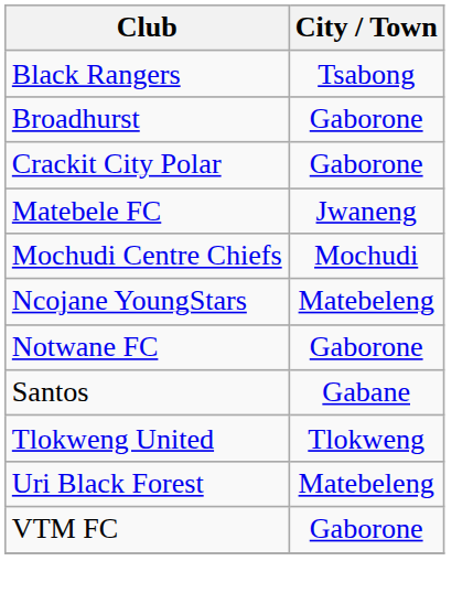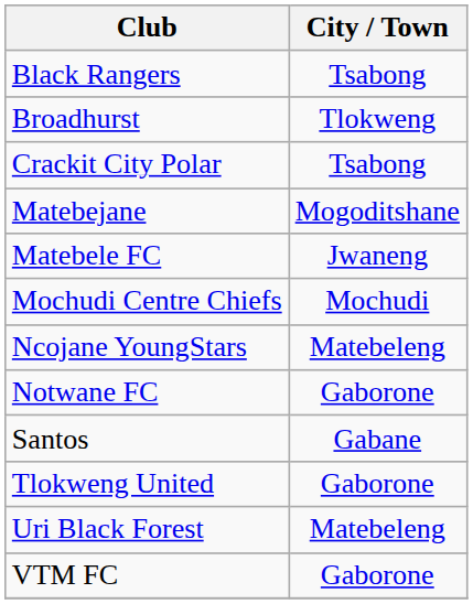 <table class="wikitable sortable" style="text-align:center;">
 <tr>
 <th>Club</th>
 <th>City / Town</th>
 </tr>
 <tr>
 <td style="text-align:left;"><a href='#'>Black Rangers</a></td>
 <td><a href='#'>Tsabong</a></td>
 </tr>
 <tr>
 <td style="text-align:left;"><a href='#'>Broadhurst</a></td>
-<td><a href='#'>Gaborone</a></td>
+<td><a href='#'>Tlokweng</a></td>
 </tr>
 <tr>
 <td style="text-align:left;"><a href='#'>Crackit City Polar</a></td>
-<td><a href='#'>Gaborone</a></td>
+<td><a href='#'>Tsabong</a></td>
+</tr>
+<tr>
+<td style="text-align:left;"><a href='#'>Matebejane</a></td>
+<td><a href='#'>Mogoditshane</a></td>
 </tr>
 <tr>
 <td style="text-align:left;"><a href='#'>Matebele FC</a></td>
 <td><a href='#'>Jwaneng</a></td>
 </tr>
 <tr>
 <td style="text-align:left;"><a href='#'>Mochudi Centre Chiefs</a></td>
 <td><a href='#'>Mochudi</a></td>
 </tr>
 <tr>
 <td style="text-align:left;"><a href='#'>Ncojane YoungStars</a></td>
 <td><a href='#'>Matebeleng</a></td>
 </tr>
 <tr>
 <td style="text-align:left;"><a href='#'>Notwane FC</a></td>
 <td><a href='#'>Gaborone</a></td>
 </tr>
 <tr>
 <td style="text-align:left;">Santos</td>
 <td><a href='#'>Gabane</a></td>
 </tr>
 <tr>
 <td style="text-align:left;"><a href='#'>Tlokweng United</a></td>
-<td><a href='#'>Tlokweng</a></td>
+<td><a href='#'>Gaborone</a></td>
 </tr>
 <tr>
 <td style="text-align:left;"><a href='#'>Uri Black Forest</a></td>
 <td><a href='#'>Matebeleng</a></td>
 </tr>
 <tr>
 <td style="text-align:left;">VTM FC</td>
 <td><a href='#'>Gaborone</a></td>
 </tr>
 <tr>
 </tr>
 </table>
